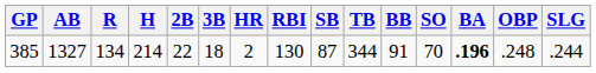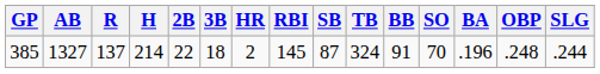 <table class="wikitable">
 <tr>
 <th><a href='#'>GP</a></th>
 <th><a href='#'>AB</a></th>
 <th><a href='#'>R</a></th>
 <th><a href='#'>H</a></th>
 <th><a href='#'>2B</a></th>
 <th><a href='#'>3B</a></th>
 <th><a href='#'>HR</a></th>
 <th><a href='#'>RBI</a></th>
 <th><a href='#'>SB</a></th>
 <th><a href='#'>TB</a></th>
 <th><a href='#'>BB</a></th>
 <th><a href='#'>SO</a></th>
 <th><a href='#'>BA</a></th>
 <th><a href='#'>OBP</a></th>
 <th><a href='#'>SLG</a></th>
 </tr>
 <tr align=center>
 <td>385</td>
 <td>1327</td>
-<td>134</td>
+<td>137</td>
 <td>214</td>
 <td>22</td>
 <td>18</td>
 <td>2</td>
-<td>130</td>
+<td>145</td>
 <td>87</td>
-<td>344</td>
+<td>324</td>
 <td>91</td>
 <td>70</td>
-<td><strong>.196</strong></td>
+<td>.196</td>
 <td>.248</td>
 <td>.244</td>
 </tr>
 </table>
